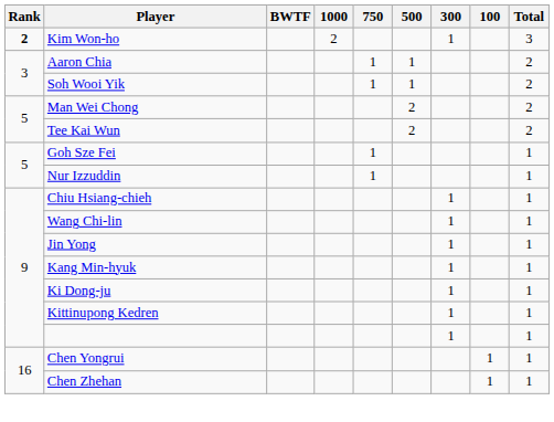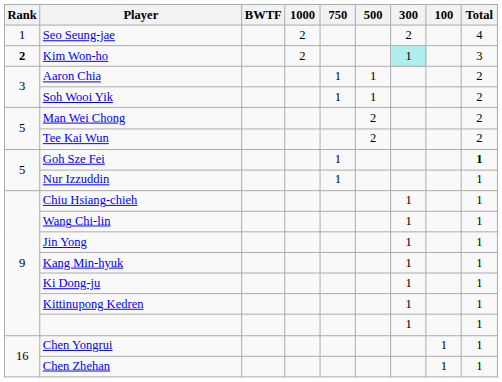 <table class="wikitable" style="font-size:80%; text-align:center">
 <tr>
 <th width="30">Rank</th>
 <th width="200">Player</th>
 <th width="30">BWTF</th>
 <th width="30">1000</th>
 <th width="30">750</th>
 <th width="30">500</th>
 <th width="30">300</th>
 <th width="30">100</th>
 <th width="30">Total</th>
 </tr>
 <tr>
+<td>1</td>
+<td align="left"> <a href='#'>Seo Seung-jae</a></td>
+<td></td>
+<td>2</td>
+<td></td>
+<td></td>
+<td>2</td>
+<td></td>
+<td>4</td>
+</tr>
+<tr>
 <td><strong>2</strong></td>
 <td align="left"> <a href='#'>Kim Won-ho</a></td>
 <td></td>
 <td>2</td>
 <td></td>
 <td></td>
-<td>1</td>
+<td style="background: paleturquoise;">1</td>
 <td></td>
 <td>3</td>
 </tr>
 <tr>
 <td rowspan="2">3</td>
 <td align="left"> <a href='#'>Aaron Chia</a></td>
 <td></td>
 <td></td>
 <td>1</td>
 <td>1</td>
 <td></td>
 <td></td>
 <td>2</td>
 </tr>
 <tr>
 <td align="left"> <a href='#'>Soh Wooi Yik</a></td>
 <td></td>
 <td></td>
 <td>1</td>
 <td>1</td>
 <td></td>
 <td></td>
 <td>2</td>
 </tr>
 <tr>
 <td rowspan="2">5</td>
 <td align="left"> <a href='#'>Man Wei Chong</a></td>
 <td></td>
 <td></td>
 <td></td>
 <td>2</td>
 <td></td>
 <td></td>
 <td>2</td>
 </tr>
 <tr>
 <td align="left"> <a href='#'>Tee Kai Wun</a></td>
 <td></td>
 <td></td>
 <td></td>
 <td>2</td>
 <td></td>
 <td></td>
 <td>2</td>
 </tr>
 <tr>
 <td rowspan="2">5</td>
 <td align="left"> <a href='#'>Goh Sze Fei</a></td>
 <td></td>
 <td></td>
 <td>1</td>
 <td></td>
 <td></td>
 <td></td>
-<td>1</td>
+<td><strong>1</strong></td>
 </tr>
 <tr>
 <td align="left"> <a href='#'>Nur Izzuddin</a></td>
 <td></td>
 <td></td>
 <td>1</td>
 <td></td>
 <td></td>
 <td></td>
 <td>1</td>
 </tr>
 <tr>
 <td rowspan="7">9</td>
 <td align="left"> <a href='#'>Chiu Hsiang-chieh</a></td>
 <td></td>
 <td></td>
 <td></td>
 <td></td>
 <td>1</td>
 <td></td>
 <td>1</td>
 </tr>
 <tr>
 <td align="left"> <a href='#'>Wang Chi-lin</a></td>
 <td></td>
 <td></td>
 <td></td>
 <td></td>
 <td>1</td>
 <td></td>
 <td>1</td>
 </tr>
 <tr>
 <td align="left"> <a href='#'>Jin Yong</a></td>
 <td></td>
 <td></td>
 <td></td>
 <td></td>
 <td>1</td>
 <td></td>
 <td>1</td>
 </tr>
 <tr>
 <td align="left"> <a href='#'>Kang Min-hyuk</a></td>
 <td></td>
 <td></td>
 <td></td>
 <td></td>
 <td>1</td>
 <td></td>
 <td>1</td>
 </tr>
 <tr>
 <td align="left"> <a href='#'>Ki Dong-ju</a></td>
 <td></td>
 <td></td>
 <td></td>
 <td></td>
 <td>1</td>
 <td></td>
 <td>1</td>
 </tr>
 <tr>
 <td align="left"> <a href='#'>Kittinupong Kedren</a></td>
 <td></td>
 <td></td>
 <td></td>
 <td></td>
 <td>1</td>
 <td></td>
 <td>1</td>
 </tr>
 <tr>
 <td align="left"> </td>
 <td></td>
 <td></td>
 <td></td>
 <td></td>
 <td>1</td>
 <td></td>
 <td>1</td>
 </tr>
 <tr>
 <td rowspan="2">16</td>
 <td align="left"> <a href='#'>Chen Yongrui</a></td>
 <td></td>
 <td></td>
 <td></td>
 <td></td>
 <td></td>
 <td>1</td>
 <td>1</td>
 </tr>
 <tr>
 <td align="left"> <a href='#'>Chen Zhehan</a></td>
 <td></td>
 <td></td>
 <td></td>
 <td></td>
 <td></td>
 <td>1</td>
 <td>1</td>
 </tr>
 </table>
